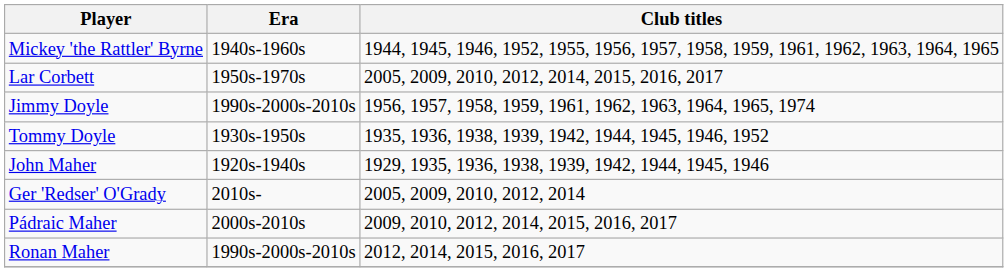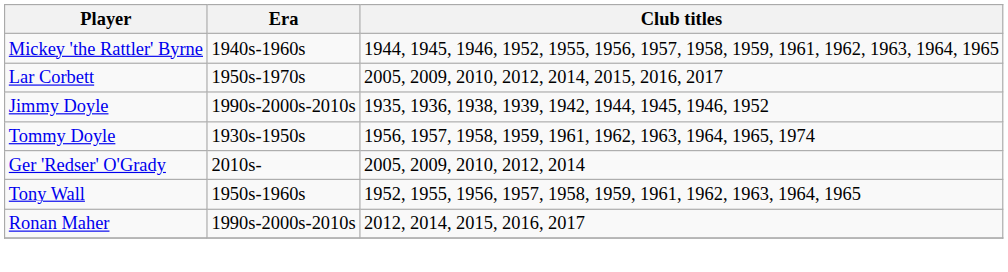 <table class="wikitable">
 <tr>
 <th>Player</th>
 <th>Era</th>
 <th>Club titles</th>
 </tr>
 <tr>
 <td><a href='#'>Mickey 'the Rattler' Byrne</a></td>
 <td>1940s-1960s</td>
 <td>1944, 1945, 1946, 1952, 1955, 1956, 1957, 1958, 1959, 1961, 1962, 1963, 1964, 1965</td>
 </tr>
 <tr>
 <td><a href='#'>Lar Corbett</a></td>
 <td>1950s-1970s</td>
 <td>2005, 2009, 2010, 2012, 2014, 2015, 2016, 2017</td>
 </tr>
 <tr>
 <td><a href='#'>Jimmy Doyle</a></td>
 <td>1990s-2000s-2010s</td>
-<td>1956, 1957, 1958, 1959, 1961, 1962, 1963, 1964, 1965, 1974</td>
+<td>1935, 1936, 1938, 1939, 1942, 1944, 1945, 1946, 1952</td>
 </tr>
 <tr>
 <td><a href='#'>Tommy Doyle</a></td>
 <td>1930s-1950s</td>
-<td>1935, 1936, 1938, 1939, 1942, 1944, 1945, 1946, 1952</td>
-</tr>
-<tr>
-<td><a href='#'>John Maher</a></td>
-<td>1920s-1940s</td>
-<td>1929, 1935, 1936, 1938, 1939, 1942, 1944, 1945, 1946</td>
+<td>1956, 1957, 1958, 1959, 1961, 1962, 1963, 1964, 1965, 1974</td>
 </tr>
 <tr>
 <td><a href='#'>Ger 'Redser' O'Grady</a></td>
 <td>2010s-</td>
 <td>2005, 2009, 2010, 2012, 2014</td>
 </tr>
 <tr>
-<td><a href='#'>Pádraic Maher</a></td>
-<td>2000s-2010s</td>
-<td>2009, 2010, 2012, 2014, 2015, 2016, 2017</td>
+<td><a href='#'>Tony Wall</a></td>
+<td>1950s-1960s</td>
+<td>1952, 1955, 1956, 1957, 1958, 1959, 1961, 1962, 1963, 1964, 1965</td>
 </tr>
 <tr>
 <td><a href='#'>Ronan Maher</a></td>
 <td>1990s-2000s-2010s</td>
 <td>2012, 2014, 2015, 2016, 2017</td>
 </tr>
 <tr>
 </tr>
 </table>
